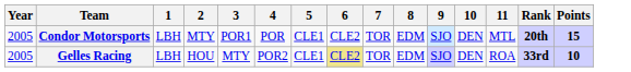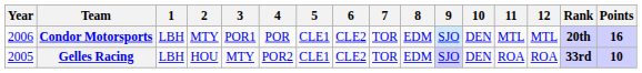 <table class="wikitable" style="text-align:center; font-size:90%">
 <tr>
 <th>Year</th>
 <th>Team</th>
 <th>1</th>
 <th>2</th>
 <th>3</th>
 <th>4</th>
 <th>5</th>
 <th>6</th>
 <th>7</th>
 <th>8</th>
 <th>9</th>
 <th>10</th>
 <th>11</th>
+<th>12</th>
 <th>Rank</th>
 <th>Points</th>
 </tr>
 <tr>
-<td><a href='#'>2005</a></td>
+<td><a href='#'>2006</a></td>
 <th><a href='#'>Condor Motorsports</a></th>
 <td><a href='#'>LBH</a></td>
 <td><a href='#'>MTY</a></td>
 <td><a href='#'>POR1</a></td>
 <td><a href='#'>POR</a></td>
 <td><a href='#'>CLE1</a></td>
 <td><a href='#'>CLE2</a></td>
 <td><a href='#'>TOR</a></td>
 <td><a href='#'>EDM</a></td>
 <td style="background:#CFEAFF;"><a href='#'>SJO</a><br></td>
 <td><a href='#'>DEN</a></td>
 <td><a href='#'>MTL</a></td>
+<td><a href='#'>MTL</a></td>
 <td style="background:#CFCFFF;"><strong>20th</strong></td>
-<td style="background:#CFCFFF;"><strong>15</strong></td>
+<td style="background:#CFCFFF;"><strong>16</strong></td>
 </tr>
 <tr>
 <td><a href='#'>2005</a></td>
 <th><a href='#'>Gelles Racing</a></th>
 <td><a href='#'>LBH</a></td>
 <td><a href='#'>HOU</a></td>
 <td><a href='#'>MTY</a></td>
 <td><a href='#'>POR2</a></td>
 <td><a href='#'>CLE1</a></td>
-<td style="background: khaki;"><a href='#'>CLE2</a></td>
+<td><a href='#'>CLE2</a></td>
 <td><a href='#'>TOR</a></td>
 <td><a href='#'>EDM</a></td>
 <td style="background:#CFCFFF;"><a href='#'>SJO</a><br></td>
 <td><a href='#'>DEN</a></td>
 <td><a href='#'>ROA</a></td>
+<td><a href='#'>ROA</a></td>
 <td style="background:#CFCFFF;"><strong>33rd</strong></td>
 <td style="background:#CFCFFF;"><strong>10</strong></td>
 </tr>
 </table>
